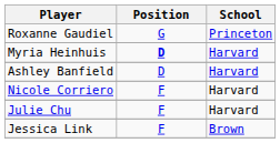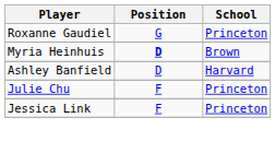 <table class="wikitable">
 <tr>
 <th>Player</th>
 <th>  Position  </th>
 <th>School</th>
 </tr>
 <tr>
 <td>Roxanne Gaudiel</td>
 <td align=center><a href='#'>G</a></td>
 <td><a href='#'>Princeton</a></td>
 </tr>
 <tr>
 </tr>
 <tr>
 <td>Myria Heinhuis</td>
 <td align=center><strong><a href='#'>D</a></strong></td>
-<td><a href='#'>Harvard</a></td>
+<td><a href='#'>Brown</a></td>
 </tr>
 <tr>
 </tr>
 <tr>
 <td>Ashley Banfield</td>
 <td align=center><a href='#'>D</a></td>
 <td><a href='#'>Harvard</a></td>
 </tr>
 <tr>
 </tr>
 <tr>
-<td><a href='#'>Nicole Corriero</a></td>
-<td align=center><a href='#'>F</a></td>
-<td>Harvard</td>
-</tr>
-<tr>
 </tr>
 <tr>
 <td><a href='#'>Julie Chu</a></td>
 <td align=center><a href='#'>F</a></td>
-<td>Harvard</td>
+<td><a href='#'>Princeton</a></td>
 </tr>
 <tr>
 </tr>
 <tr>
 <td>Jessica Link</td>
 <td align=center><a href='#'>F</a></td>
-<td><a href='#'>Brown</a></td>
+<td><a href='#'>Princeton</a></td>
 </tr>
 <tr>
 </tr>
 </table>
